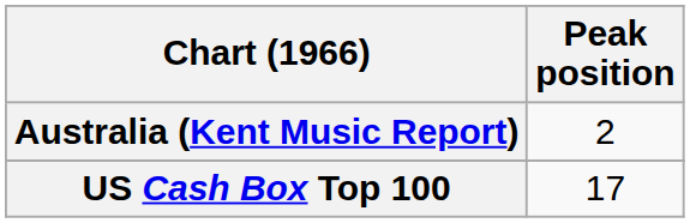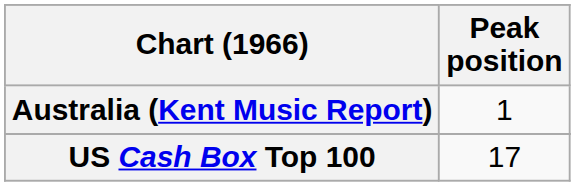 <table class="wikitable sortable plainrowheaders" style="text-align:center">
 <tr>
 <th>Chart (1966)</th>
 <th>Peak<br>position</th>
 </tr>
 <tr>
 <th scope="row">Australia (<a href='#'>Kent Music Report</a>)</th>
-<td>2</td>
+<td>1</td>
 </tr>
 <tr>
 </tr>
 <tr>
 </tr>
 <tr>
 <th scope="row">US <a href='#'><em>Cash Box</em></a> Top 100</th>
 <td>17</td>
 </tr>
 </table>
